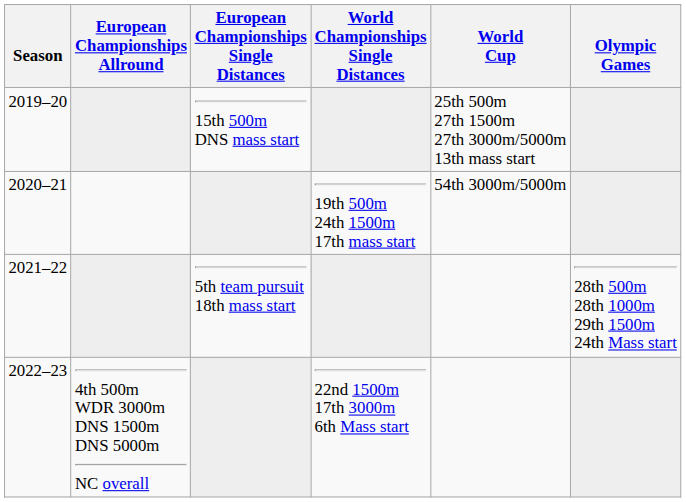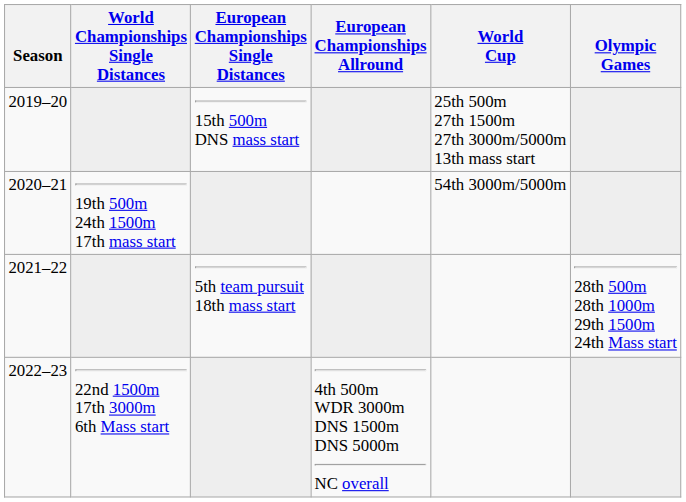 <table class="wikitable">
 <tr>
 <th><br> Season</th>
+<th><a href='#'>World <br> Championships <br> Single <br> Distances</a></th>
+<th><a href='#'>European <br> Championships <br> Single <br> Distances</a></th>
 <th><a href='#'>European <br> Championships <br> Allround</a></th>
-<th><a href='#'>European <br> Championships <br> Single <br> Distances</a></th>
-<th><a href='#'>World <br> Championships <br> Single <br> Distances</a></th>
 <th><a href='#'>World <br> Cup</a></th>
 <th> <br> <a href='#'>Olympic <br> Games</a></th>
 </tr>
 <tr style="vertical-align: top;">
 <td>2019–20</td>
 <td bgcolor="#EEEEEE"></td>
 <td> <hr> 15th <a href='#'>500m</a> <br> DNS <a href='#'>mass start</a></td>
 <td bgcolor="#EEEEEE"></td>
 <td>25th 500m <br> 27th 1500m <br> 27th 3000m/5000m <br> 13th mass start</td>
 <td bgcolor="#EEEEEE"></td>
 </tr>
 <tr style="vertical-align: top;">
 <td>2020–21</td>
+<td> <hr> 19th <a href='#'>500m</a> <br> 24th <a href='#'>1500m</a> <br> 17th <a href='#'>mass start</a></td>
+<td bgcolor="#EEEEEE"></td>
 <td></td>
-<td bgcolor="#EEEEEE"></td>
-<td> <hr> 19th <a href='#'>500m</a> <br> 24th <a href='#'>1500m</a> <br> 17th <a href='#'>mass start</a></td>
 <td>54th 3000m/5000m</td>
 <td bgcolor="#EEEEEE"></td>
 </tr>
 <tr style="vertical-align: top;">
 <td>2021–22</td>
 <td bgcolor="#EEEEEE"></td>
 <td> <hr> 5th <a href='#'>team pursuit</a> <br> 18th <a href='#'>mass start</a></td>
 <td bgcolor="#EEEEEE"></td>
 <td></td>
 <td> <hr> 28th <a href='#'>500m</a> <br> 28th <a href='#'>1000m</a> <br> 29th <a href='#'>1500m</a> <br> 24th <a href='#'>Mass start</a></td>
 </tr>
 <tr style="vertical-align: top;">
 <td>2022–23</td>
+<td> <hr> 22nd <a href='#'>1500m</a> <br> 17th <a href='#'>3000m</a> <br> 6th <a href='#'>Mass start</a></td>
+<td bgcolor="#EEEEEE"></td>
 <td> <hr> 4th 500m <br> WDR 3000m <br> DNS 1500m <br> DNS 5000m <hr> NC <a href='#'>overall</a></td>
-<td bgcolor="#EEEEEE"></td>
-<td> <hr> 22nd <a href='#'>1500m</a> <br> 17th <a href='#'>3000m</a> <br> 6th <a href='#'>Mass start</a></td>
 <td></td>
 <td bgcolor="#EEEEEE"></td>
 </tr>
 </table>
